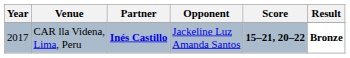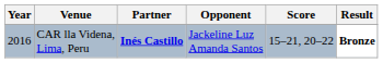 <table class="sortable wikitable" style="font-size: 90%;">
 <tr>
 <th>Year</th>
 <th>Venue</th>
 <th>Partner</th>
 <th>Opponent</th>
 <th>Score</th>
 <th>Result</th>
 </tr>
 <tr>
 </tr>
 <tr style="background:#AABBCC">
-<td align="center">2017</td>
+<td align="center">2016</td>
 <td align="left">CAR lla Videna,<br><a href='#'>Lima</a>, Peru</td>
 <td align="left"><strong> <a href='#'>Inés Castillo</a></strong></td>
 <td align="left"> <a href='#'>Jackeline Luz</a><br> <a href='#'>Amanda Santos</a></td>
-<td align="left"><strong>15–21, 20–22</strong></td>
+<td align="left">15–21, 20–22</td>
 <td style="text-align:left; background:white"> <strong>Bronze</strong></td>
 </tr>
 </table>
